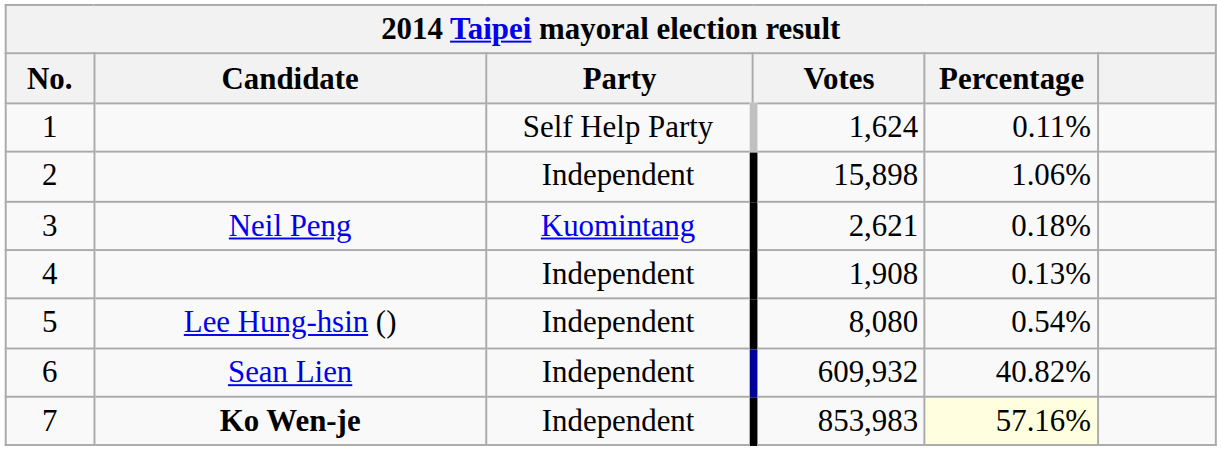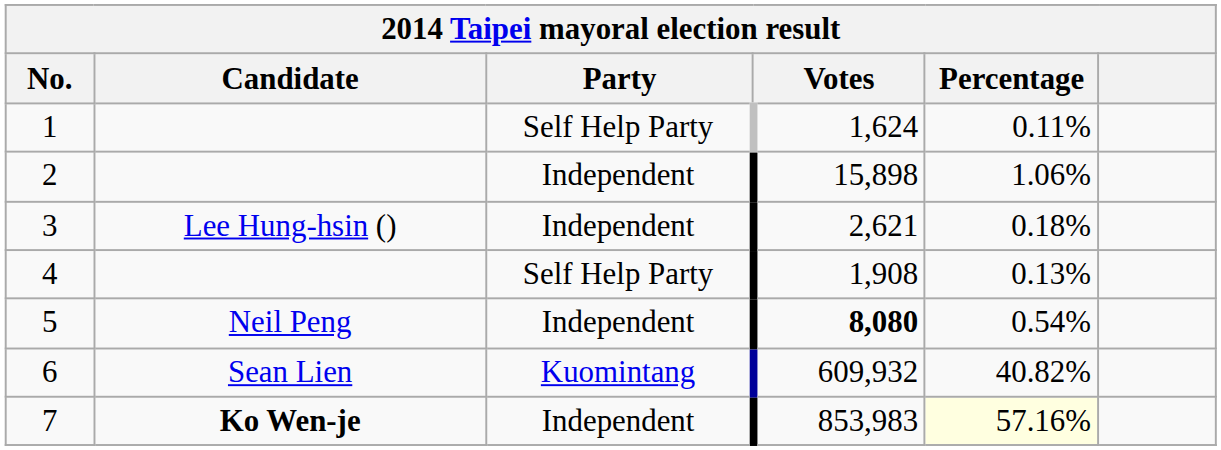 <table class="wikitable collapsible" style="margin:1em auto; text-align:center">
 <tr>
 <th colspan="7" width="620px">2014 <a href='#'>Taipei</a> mayoral election result</th>
 </tr>
 <tr>
 <th width="35">No.</th>
 <th width="180">Candidate</th>
 <th width="120">Party</th>
 <th width="75">Votes</th>
 <th width="75">Percentage</th>
 <th width="49"></th>
 </tr>
 <tr>
 <td>1</td>
 <td></td>
 <td>Self Help Party</td>
 <td style="border-left:4px solid #C0C0C0;" align="right">1,624</td>
 <td align="right">0.11%</td>
 <td align="center"></td>
 </tr>
 <tr>
 <td>2</td>
 <td></td>
 <td>Independent</td>
 <td style="border-left:4px solid #000000;" align="right">15,898</td>
 <td align="right">1.06%</td>
 <td align="center"></td>
 </tr>
 <tr>
 <td>3</td>
-<td><a href='#'>Neil Peng</a></td>
-<td><a href='#'>Kuomintang</a></td>
+<td><a href='#'>Lee Hung-hsin</a> ()</td>
+<td>Independent</td>
 <td style="border-left:4px solid #000000;" align="right">2,621</td>
 <td align="right">0.18%</td>
 <td align="center"></td>
 </tr>
 <tr>
 <td>4</td>
 <td></td>
-<td>Independent</td>
+<td>Self Help Party</td>
 <td style="border-left:4px solid #000000;" align="right">1,908</td>
 <td align="right">0.13%</td>
 <td align="center"></td>
 </tr>
 <tr>
 <td>5</td>
-<td><a href='#'>Lee Hung-hsin</a> ()</td>
+<td><a href='#'>Neil Peng</a></td>
 <td>Independent</td>
-<td style="border-left:4px solid #000000;" align="right">8,080</td>
+<td style="border-left:4px solid #000000;" align="right"><strong>8,080</strong></td>
 <td align="right">0.54%</td>
 <td align="center"></td>
 </tr>
 <tr>
 <td>6</td>
 <td><a href='#'>Sean Lien</a></td>
-<td>Independent</td>
+<td><a href='#'>Kuomintang</a></td>
 <td style="border-left:4px solid #000099;" align="right">609,932</td>
 <td align="right">40.82%</td>
 <td align="center"></td>
 </tr>
 <tr>
 <td>7</td>
 <td><strong>Ko Wen-je</strong></td>
 <td>Independent</td>
 <td style="border-left:4px solid #000000;" align="right">853,983</td>
 <td align="right" style="background: lightyellow;">57.16%</td>
 <td><div></div></td>
 </tr>
 </table>
